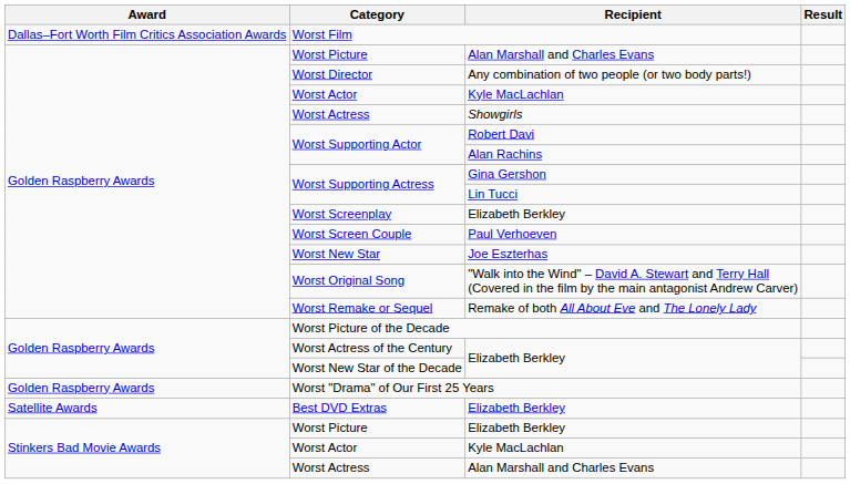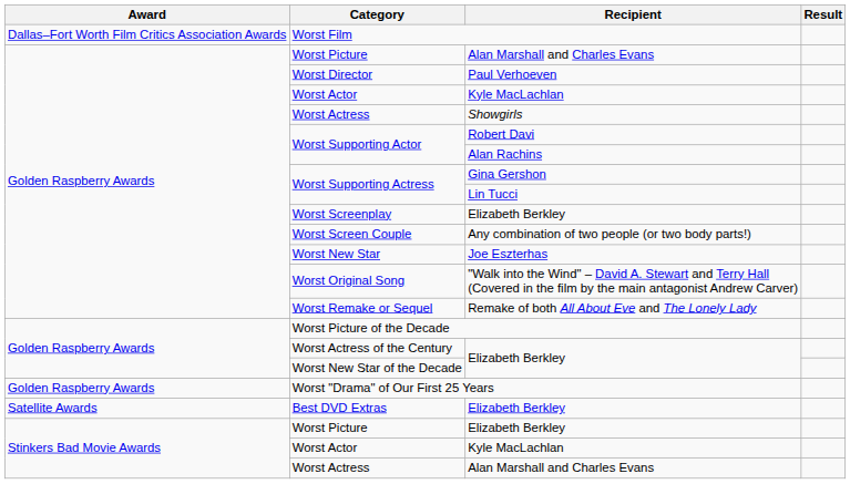 <table class="wikitable">
 <tr>
 <th>Award</th>
 <th>Category</th>
 <th>Recipient</th>
 <th>Result</th>
 </tr>
 <tr>
 <td><a href='#'>Dallas–Fort Worth Film Critics Association Awards</a></td>
 <td colspan="2"><a href='#'>Worst Film</a></td>
 <td></td>
 </tr>
 <tr>
 <td rowspan="13"><a href='#'>Golden Raspberry Awards </a></td>
 <td><a href='#'>Worst Picture</a></td>
 <td><a href='#'>Alan Marshall</a> and <a href='#'>Charles Evans</a></td>
 <td></td>
 </tr>
 <tr>
 <td><a href='#'>Worst Director</a></td>
-<td>Any combination of two people (or two body parts!)</td>
+<td><a href='#'>Paul Verhoeven</a></td>
 <td></td>
 </tr>
 <tr>
 <td><a href='#'>Worst Actor</a></td>
 <td><a href='#'>Kyle MacLachlan</a></td>
 <td></td>
 </tr>
 <tr>
 <td><a href='#'>Worst Actress</a></td>
 <td><em>Showgirls</em> </td>
 <td></td>
 </tr>
 <tr>
 <td rowspan="2"><a href='#'>Worst Supporting Actor</a></td>
 <td><a href='#'>Robert Davi</a></td>
 <td></td>
 </tr>
 <tr>
 <td><a href='#'>Alan Rachins</a></td>
 <td></td>
 </tr>
 <tr>
 <td rowspan="2"><a href='#'>Worst Supporting Actress</a></td>
 <td><a href='#'>Gina Gershon</a></td>
 <td></td>
 </tr>
 <tr>
 <td><a href='#'>Lin Tucci</a></td>
 <td></td>
 </tr>
 <tr>
 <td><a href='#'>Worst Screenplay</a></td>
 <td>Elizabeth Berkley</td>
 <td></td>
 </tr>
 <tr>
 <td><a href='#'>Worst Screen Couple</a></td>
-<td><a href='#'>Paul Verhoeven</a></td>
+<td>Any combination of two people (or two body parts!)</td>
 <td></td>
 </tr>
 <tr>
 <td><a href='#'>Worst New Star</a></td>
 <td><a href='#'>Joe Eszterhas</a></td>
 <td></td>
 </tr>
 <tr>
 <td><a href='#'>Worst Original Song</a></td>
 <td>"Walk into the Wind" – <a href='#'>David A. Stewart</a> and <a href='#'>Terry Hall</a><br>(Covered in the film by the main antagonist Andrew Carver)</td>
 <td></td>
 </tr>
 <tr>
 <td><a href='#'>Worst Remake or Sequel</a></td>
 <td>Remake of both <em><a href='#'>All About Eve</a></em> and <em><a href='#'>The Lonely Lady</a></em></td>
 <td></td>
 </tr>
 <tr>
 <td rowspan="3"><a href='#'>Golden Raspberry Awards </a></td>
 <td colspan="2">Worst Picture of the Decade</td>
 <td></td>
 </tr>
 <tr>
 <td>Worst Actress of the Century</td>
 <td rowspan="2">Elizabeth Berkley</td>
 <td></td>
 </tr>
 <tr>
 <td>Worst New Star of the Decade</td>
 <td></td>
 </tr>
 <tr>
 <td><a href='#'>Golden Raspberry Awards </a></td>
 <td colspan="2">Worst "Drama" of Our First 25 Years</td>
 <td></td>
 </tr>
 <tr>
 <td><a href='#'>Satellite Awards</a></td>
 <td><a href='#'>Best DVD Extras</a></td>
 <td><a href='#'>Elizabeth Berkley</a></td>
 <td></td>
 </tr>
 <tr>
 <td rowspan="3"><a href='#'>Stinkers Bad Movie Awards</a></td>
 <td>Worst Picture</td>
 <td>Elizabeth Berkley</td>
 <td></td>
 </tr>
 <tr>
 <td>Worst Actor</td>
 <td>Kyle MacLachlan</td>
 <td></td>
 </tr>
 <tr>
 <td>Worst Actress</td>
 <td>Alan Marshall and Charles Evans</td>
 <td></td>
 </tr>
 </table>
